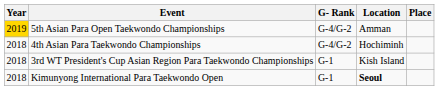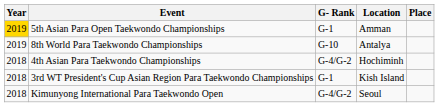 <table class="wikitable sortable" style="font-size: 95%;">
 <tr>
 <th>Year</th>
 <th>Event</th>
 <th>G- Rank</th>
 <th>Location</th>
 <th>Place</th>
 </tr>
 <tr>
 <td style="background: gold;">2019</td>
 <td>5th Asian Para Open Taekwondo Championships</td>
-<td>G-4/G-2</td>
+<td>G-1</td>
 <td>Amman </td>
 <td> </td>
+</tr>
+<tr>
+<td>2019</td>
+<td>8th World Para Taekwondo Championships</td>
+<td>G-10</td>
+<td>Antalya </td>
+<td></td>
 </tr>
 <tr>
 <td>2018</td>
 <td>4th Asian Para Taekwondo Championships</td>
 <td>G-4/G-2</td>
 <td>Hochiminh </td>
 <td></td>
 </tr>
 <tr>
 <td>2018</td>
 <td>3rd WT President's Cup Asian Region Para Taekwondo Championships</td>
 <td>G-1</td>
 <td>Kish Island </td>
 <td></td>
 </tr>
 <tr>
 <td>2018</td>
 <td>Kimunyong International Para Taekwondo Open</td>
-<td>G-1</td>
-<td><strong>Seoul </strong></td>
+<td>G-4/G-2</td>
+<td>Seoul </td>
 <td></td>
 </tr>
 </table>
